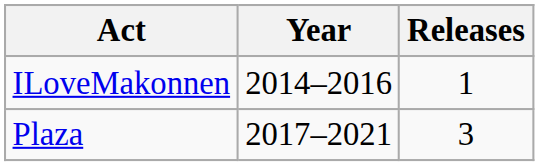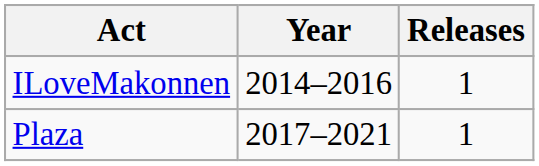 <table class="wikitable sortable">
 <tr>
 <th>Act</th>
 <th>Year</th>
 <th>Releases</th>
 </tr>
 <tr>
 <td><a href='#'>ILoveMakonnen</a></td>
 <td style="text-align:center;">2014–2016</td>
 <td style="text-align:center;">1</td>
 </tr>
 <tr>
 <td><a href='#'>Plaza</a></td>
 <td style="text-align:center;">2017–2021</td>
-<td style="text-align:center;">3</td>
+<td style="text-align:center;">1</td>
 </tr>
 </table>
